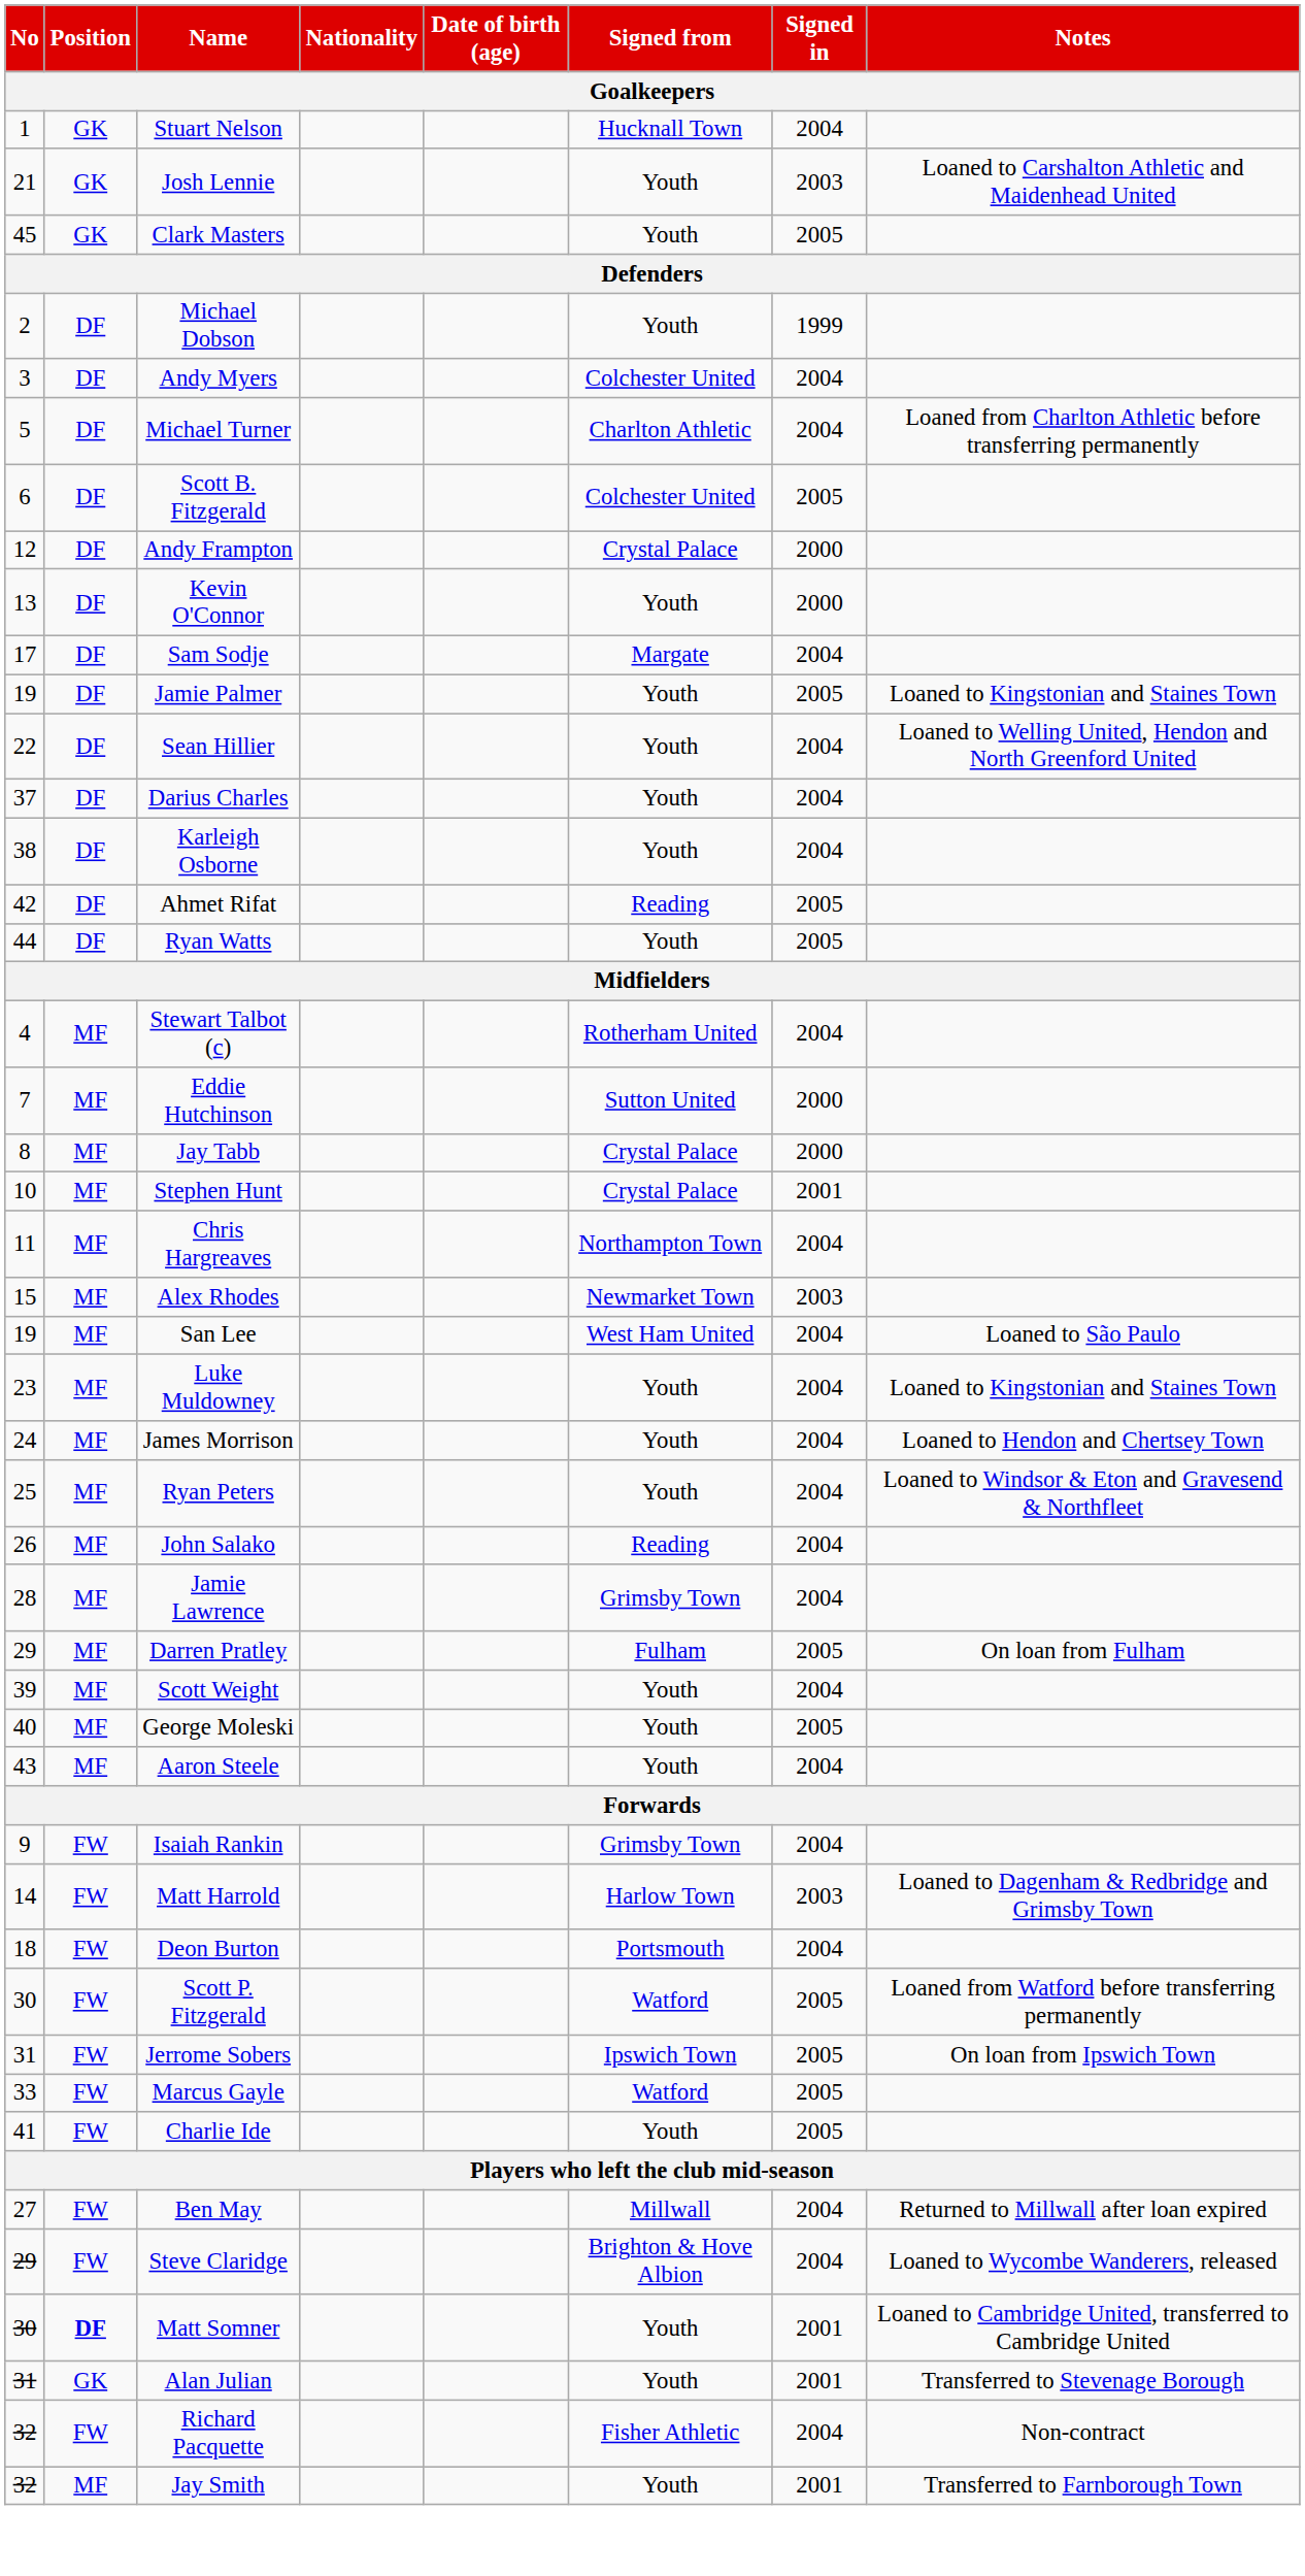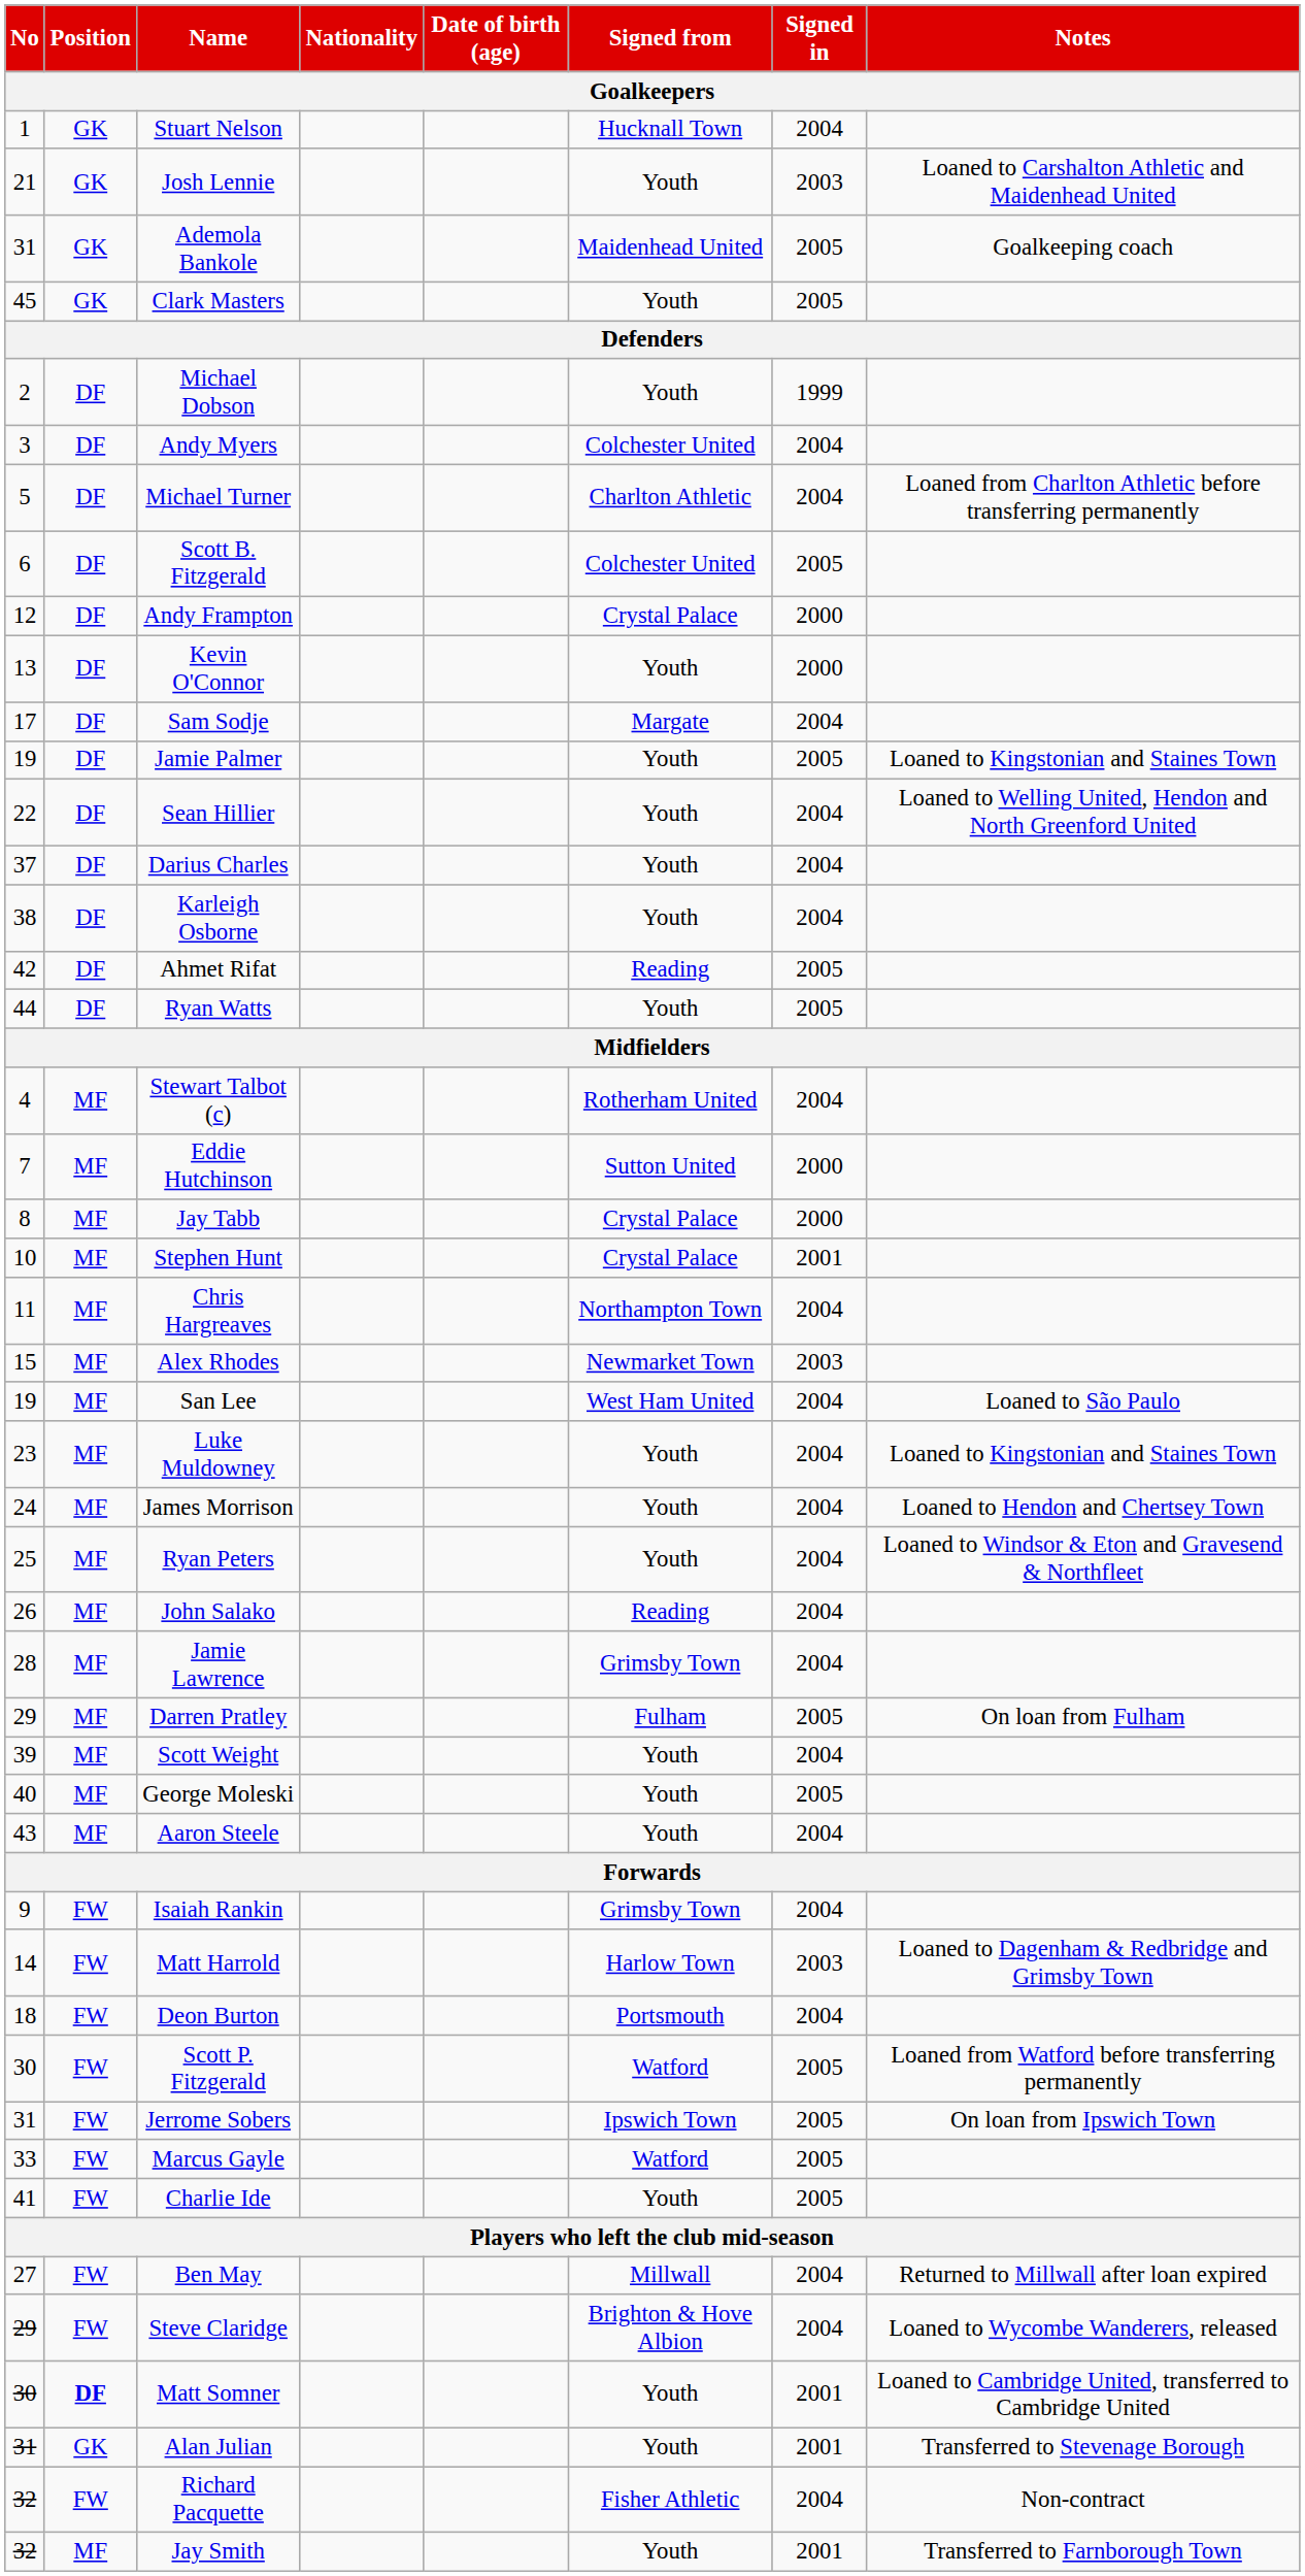 <table class="wikitable"  style="text-align:center; font-size:90%; width:90%;">
 <tr>
 <th style="background:#d00; color:white; text-align:center;">No</th>
 <th style="background:#d00; color:white; text-align:center;">Position</th>
 <th style="background:#d00; color:white; text-align:center;">Name</th>
 <th style="background:#d00; color:white; text-align:center;">Nationality</th>
 <th style="background:#d00; color:white; text-align:center;">Date of birth (age)</th>
 <th style="background:#d00; color:white; text-align:center;">Signed from</th>
 <th style="background:#d00; color:white; text-align:center;">Signed in</th>
 <th style="background:#d00; color:white; text-align:center;">Notes</th>
 </tr>
 <tr>
 <th colspan="8">Goalkeepers</th>
 </tr>
 <tr>
 <td>1</td>
 <td><a href='#'>GK</a></td>
 <td><a href='#'>Stuart Nelson</a></td>
 <td></td>
 <td></td>
 <td><a href='#'>Hucknall Town</a></td>
 <td>2004</td>
 <td></td>
 </tr>
 <tr>
 <td>21</td>
 <td><a href='#'>GK</a></td>
 <td><a href='#'>Josh Lennie</a></td>
 <td></td>
 <td></td>
 <td>Youth</td>
 <td>2003</td>
 <td>Loaned to <a href='#'>Carshalton Athletic</a> and <a href='#'>Maidenhead United</a></td>
+</tr>
+<tr>
+<td>31</td>
+<td><a href='#'>GK</a></td>
+<td><a href='#'>Ademola Bankole</a></td>
+<td></td>
+<td></td>
+<td><a href='#'>Maidenhead United</a></td>
+<td>2005</td>
+<td>Goalkeeping coach</td>
 </tr>
 <tr>
 <td>45</td>
 <td><a href='#'>GK</a></td>
 <td><a href='#'>Clark Masters</a></td>
 <td></td>
 <td></td>
 <td>Youth</td>
 <td>2005</td>
 <td></td>
 </tr>
 <tr>
 <th colspan="8">Defenders</th>
 </tr>
 <tr>
 <td>2</td>
 <td><a href='#'>DF</a></td>
 <td><a href='#'>Michael Dobson</a></td>
 <td></td>
 <td></td>
 <td>Youth</td>
 <td>1999</td>
 <td></td>
 </tr>
 <tr>
 <td>3</td>
 <td><a href='#'>DF</a></td>
 <td><a href='#'>Andy Myers</a></td>
 <td></td>
 <td></td>
 <td><a href='#'>Colchester United</a></td>
 <td>2004</td>
 <td></td>
 </tr>
 <tr>
 <td>5</td>
 <td><a href='#'>DF</a></td>
 <td><a href='#'>Michael Turner</a></td>
 <td></td>
 <td></td>
 <td><a href='#'>Charlton Athletic</a></td>
 <td>2004</td>
 <td>Loaned from <a href='#'>Charlton Athletic</a> before transferring permanently</td>
 </tr>
 <tr>
 <td>6</td>
 <td><a href='#'>DF</a></td>
 <td><a href='#'>Scott B. Fitzgerald</a></td>
 <td></td>
 <td></td>
 <td><a href='#'>Colchester United</a></td>
 <td>2005</td>
 <td></td>
 </tr>
 <tr>
 <td>12</td>
 <td><a href='#'>DF</a></td>
 <td><a href='#'>Andy Frampton</a></td>
 <td></td>
 <td></td>
 <td><a href='#'>Crystal Palace</a></td>
 <td>2000</td>
 <td></td>
 </tr>
 <tr>
 <td>13</td>
 <td><a href='#'>DF</a></td>
 <td><a href='#'>Kevin O'Connor</a></td>
 <td></td>
 <td></td>
 <td>Youth</td>
 <td>2000</td>
 <td></td>
 </tr>
 <tr>
 <td>17</td>
 <td><a href='#'>DF</a></td>
 <td><a href='#'>Sam Sodje</a></td>
 <td></td>
 <td></td>
 <td><a href='#'>Margate</a></td>
 <td>2004</td>
 <td></td>
 </tr>
 <tr>
 <td>19</td>
 <td><a href='#'>DF</a></td>
 <td><a href='#'>Jamie Palmer</a></td>
 <td></td>
 <td></td>
 <td>Youth</td>
 <td>2005</td>
 <td>Loaned to <a href='#'>Kingstonian</a> and <a href='#'>Staines Town</a></td>
 </tr>
 <tr>
 <td>22</td>
 <td><a href='#'>DF</a></td>
 <td><a href='#'>Sean Hillier</a></td>
 <td></td>
 <td></td>
 <td>Youth</td>
 <td>2004</td>
 <td>Loaned to <a href='#'>Welling United</a>, <a href='#'>Hendon</a> and <a href='#'>North Greenford United</a></td>
 </tr>
 <tr>
 <td>37</td>
 <td><a href='#'>DF</a></td>
 <td><a href='#'>Darius Charles</a></td>
 <td></td>
 <td></td>
 <td>Youth</td>
 <td>2004</td>
 <td></td>
 </tr>
 <tr>
 <td>38</td>
 <td><a href='#'>DF</a></td>
 <td><a href='#'>Karleigh Osborne</a></td>
 <td></td>
 <td></td>
 <td>Youth</td>
 <td>2004</td>
 <td></td>
 </tr>
 <tr>
 <td>42</td>
 <td><a href='#'>DF</a></td>
 <td>Ahmet Rifat</td>
 <td></td>
 <td></td>
 <td><a href='#'>Reading</a></td>
 <td>2005</td>
 <td></td>
 </tr>
 <tr>
 <td>44</td>
 <td><a href='#'>DF</a></td>
 <td><a href='#'>Ryan Watts</a></td>
 <td></td>
 <td></td>
 <td>Youth</td>
 <td>2005</td>
 <td></td>
 </tr>
 <tr>
 <th colspan="8">Midfielders</th>
 </tr>
 <tr>
 <td>4</td>
 <td><a href='#'>MF</a></td>
 <td><a href='#'>Stewart Talbot</a> (<a href='#'>c</a>)</td>
 <td></td>
 <td></td>
 <td><a href='#'>Rotherham United</a></td>
 <td>2004</td>
 <td></td>
 </tr>
 <tr>
 <td>7</td>
 <td><a href='#'>MF</a></td>
 <td><a href='#'>Eddie Hutchinson</a></td>
 <td></td>
 <td></td>
 <td><a href='#'>Sutton United</a></td>
 <td>2000</td>
 <td></td>
 </tr>
 <tr>
 <td>8</td>
 <td><a href='#'>MF</a></td>
 <td><a href='#'>Jay Tabb</a></td>
 <td></td>
 <td></td>
 <td><a href='#'>Crystal Palace</a></td>
 <td>2000</td>
 <td></td>
 </tr>
 <tr>
 <td>10</td>
 <td><a href='#'>MF</a></td>
 <td><a href='#'>Stephen Hunt</a></td>
 <td></td>
 <td></td>
 <td><a href='#'>Crystal Palace</a></td>
 <td>2001</td>
 <td></td>
 </tr>
 <tr>
 <td>11</td>
 <td><a href='#'>MF</a></td>
 <td><a href='#'>Chris Hargreaves</a></td>
 <td></td>
 <td></td>
 <td><a href='#'>Northampton Town</a></td>
 <td>2004</td>
 <td></td>
 </tr>
 <tr>
 <td>15</td>
 <td><a href='#'>MF</a></td>
 <td><a href='#'>Alex Rhodes</a></td>
 <td></td>
 <td></td>
 <td><a href='#'>Newmarket Town</a></td>
 <td>2003</td>
 <td></td>
 </tr>
 <tr>
 <td>19</td>
 <td><a href='#'>MF</a></td>
 <td>San Lee</td>
 <td></td>
 <td></td>
 <td><a href='#'>West Ham United</a></td>
 <td>2004</td>
 <td>Loaned to <a href='#'>São Paulo</a></td>
 </tr>
 <tr>
 <td>23</td>
 <td><a href='#'>MF</a></td>
 <td><a href='#'>Luke Muldowney</a></td>
 <td></td>
 <td></td>
 <td>Youth</td>
 <td>2004</td>
 <td>Loaned to <a href='#'>Kingstonian</a> and <a href='#'>Staines Town</a></td>
 </tr>
 <tr>
 <td>24</td>
 <td><a href='#'>MF</a></td>
 <td>James Morrison</td>
 <td></td>
 <td></td>
 <td>Youth</td>
 <td>2004</td>
 <td>Loaned to <a href='#'>Hendon</a> and <a href='#'>Chertsey Town</a></td>
 </tr>
 <tr>
 <td>25</td>
 <td><a href='#'>MF</a></td>
 <td><a href='#'>Ryan Peters</a></td>
 <td></td>
 <td></td>
 <td>Youth</td>
 <td>2004</td>
 <td>Loaned to <a href='#'>Windsor & Eton</a> and <a href='#'>Gravesend & Northfleet</a></td>
 </tr>
 <tr>
 <td>26</td>
 <td><a href='#'>MF</a></td>
 <td><a href='#'>John Salako</a></td>
 <td></td>
 <td></td>
 <td><a href='#'>Reading</a></td>
 <td>2004</td>
 <td></td>
 </tr>
 <tr>
 <td>28</td>
 <td><a href='#'>MF</a></td>
 <td><a href='#'>Jamie Lawrence</a></td>
 <td></td>
 <td></td>
 <td><a href='#'>Grimsby Town</a></td>
 <td>2004</td>
 <td></td>
 </tr>
 <tr>
 <td>29</td>
 <td><a href='#'>MF</a></td>
 <td><a href='#'>Darren Pratley</a></td>
 <td></td>
 <td></td>
 <td><a href='#'>Fulham</a></td>
 <td>2005</td>
 <td>On loan from <a href='#'>Fulham</a></td>
 </tr>
 <tr>
 <td>39</td>
 <td><a href='#'>MF</a></td>
 <td><a href='#'>Scott Weight</a></td>
 <td></td>
 <td></td>
 <td>Youth</td>
 <td>2004</td>
 <td></td>
 </tr>
 <tr>
 <td>40</td>
 <td><a href='#'>MF</a></td>
 <td>George Moleski</td>
 <td></td>
 <td></td>
 <td>Youth</td>
 <td>2005</td>
 <td></td>
 </tr>
 <tr>
 <td>43</td>
 <td><a href='#'>MF</a></td>
 <td><a href='#'>Aaron Steele</a></td>
 <td></td>
 <td></td>
 <td>Youth</td>
 <td>2004</td>
 <td></td>
 </tr>
 <tr>
 <th colspan="8">Forwards</th>
 </tr>
 <tr>
 <td>9</td>
 <td><a href='#'>FW</a></td>
 <td><a href='#'>Isaiah Rankin</a></td>
 <td></td>
 <td></td>
 <td><a href='#'>Grimsby Town</a></td>
 <td>2004</td>
 <td></td>
 </tr>
 <tr>
 <td>14</td>
 <td><a href='#'>FW</a></td>
 <td><a href='#'>Matt Harrold</a></td>
 <td></td>
 <td></td>
 <td><a href='#'>Harlow Town</a></td>
 <td>2003</td>
 <td>Loaned to <a href='#'>Dagenham & Redbridge</a> and <a href='#'>Grimsby Town</a></td>
 </tr>
 <tr>
 <td>18</td>
 <td><a href='#'>FW</a></td>
 <td><a href='#'>Deon Burton</a></td>
 <td></td>
 <td></td>
 <td><a href='#'>Portsmouth</a></td>
 <td>2004</td>
 <td></td>
 </tr>
 <tr>
 <td>30</td>
 <td><a href='#'>FW</a></td>
 <td><a href='#'>Scott P. Fitzgerald</a></td>
 <td></td>
 <td></td>
 <td><a href='#'>Watford</a></td>
 <td>2005</td>
 <td>Loaned from <a href='#'>Watford</a> before transferring permanently</td>
 </tr>
 <tr>
 <td>31</td>
 <td><a href='#'>FW</a></td>
 <td><a href='#'>Jerrome Sobers</a></td>
 <td></td>
 <td></td>
 <td><a href='#'>Ipswich Town</a></td>
 <td>2005</td>
 <td>On loan from <a href='#'>Ipswich Town</a></td>
 </tr>
 <tr>
 <td>33</td>
 <td><a href='#'>FW</a></td>
 <td><a href='#'>Marcus Gayle</a></td>
 <td></td>
 <td></td>
 <td><a href='#'>Watford</a></td>
 <td>2005</td>
 <td></td>
 </tr>
 <tr>
 <td>41</td>
 <td><a href='#'>FW</a></td>
 <td><a href='#'>Charlie Ide</a></td>
 <td></td>
 <td></td>
 <td>Youth</td>
 <td>2005</td>
 <td></td>
 </tr>
 <tr>
 <th colspan="8">Players who left the club mid-season</th>
 </tr>
 <tr>
 <td>27</td>
 <td><a href='#'>FW</a></td>
 <td><a href='#'>Ben May</a></td>
 <td></td>
 <td></td>
 <td><a href='#'>Millwall</a></td>
 <td>2004</td>
 <td>Returned to <a href='#'>Millwall</a> after loan expired</td>
 </tr>
 <tr>
 <td><s>29</s></td>
 <td><a href='#'>FW</a></td>
 <td><a href='#'>Steve Claridge</a></td>
 <td></td>
 <td></td>
 <td><a href='#'>Brighton & Hove Albion</a></td>
 <td>2004</td>
 <td>Loaned to <a href='#'>Wycombe Wanderers</a>, released</td>
 </tr>
 <tr>
 <td><s>30</s></td>
 <td><strong><a href='#'>DF</a></strong></td>
 <td><a href='#'>Matt Somner</a></td>
 <td></td>
 <td></td>
 <td>Youth</td>
 <td>2001</td>
 <td>Loaned to <a href='#'>Cambridge United</a>, transferred to Cambridge United</td>
 </tr>
 <tr>
 <td><s>31</s></td>
 <td><a href='#'>GK</a></td>
 <td><a href='#'>Alan Julian</a></td>
 <td></td>
 <td></td>
 <td>Youth</td>
 <td>2001</td>
 <td>Transferred to <a href='#'>Stevenage Borough</a></td>
 </tr>
 <tr>
 <td><s>32</s></td>
 <td><a href='#'>FW</a></td>
 <td><a href='#'>Richard Pacquette</a></td>
 <td></td>
 <td></td>
 <td><a href='#'>Fisher Athletic</a></td>
 <td>2004</td>
 <td>Non-contract</td>
 </tr>
 <tr>
 <td><s>32</s></td>
 <td><a href='#'>MF</a></td>
 <td><a href='#'>Jay Smith</a></td>
 <td></td>
 <td></td>
 <td>Youth</td>
 <td>2001</td>
 <td>Transferred to <a href='#'>Farnborough Town</a></td>
 </tr>
 </table>
